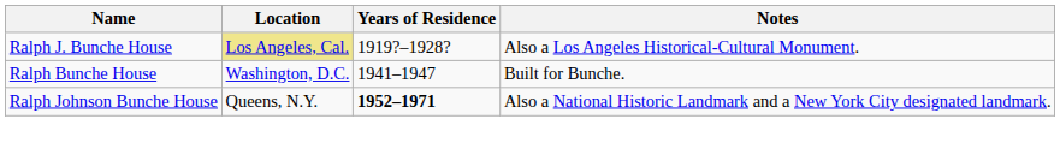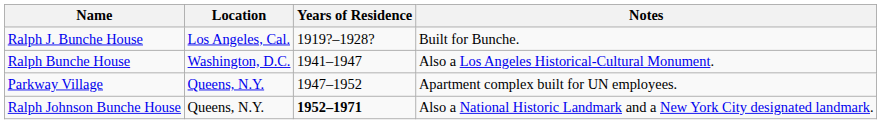 <table class="wikitable">
 <tr>
 <th>Name</th>
 <th>Location</th>
 <th>Years of Residence</th>
 <th>Notes</th>
 </tr>
 <tr>
 <td><a href='#'>Ralph J. Bunche House</a></td>
-<td style="background: khaki;"><a href='#'>Los Angeles, Cal.</a></td>
+<td><a href='#'>Los Angeles, Cal.</a></td>
 <td>1919?–1928?</td>
-<td>Also a <a href='#'>Los Angeles Historical-Cultural Monument</a>.</td>
+<td>Built for Bunche.</td>
 </tr>
 <tr>
 <td><a href='#'>Ralph Bunche House</a></td>
 <td><a href='#'>Washington, D.C.</a></td>
 <td>1941–1947</td>
-<td>Built for Bunche.</td>
+<td>Also a <a href='#'>Los Angeles Historical-Cultural Monument</a>.</td>
+</tr>
+<tr>
+<td><a href='#'>Parkway Village</a></td>
+<td><a href='#'>Queens, N.Y.</a></td>
+<td>1947–1952</td>
+<td>Apartment complex built for UN employees.</td>
 </tr>
 <tr>
 <td><a href='#'>Ralph Johnson Bunche House</a></td>
 <td>Queens, N.Y.</td>
 <td><strong>1952–1971</strong></td>
 <td>Also a <a href='#'>National Historic Landmark</a> and a <a href='#'>New York City designated landmark</a>.</td>
 </tr>
 </table>
